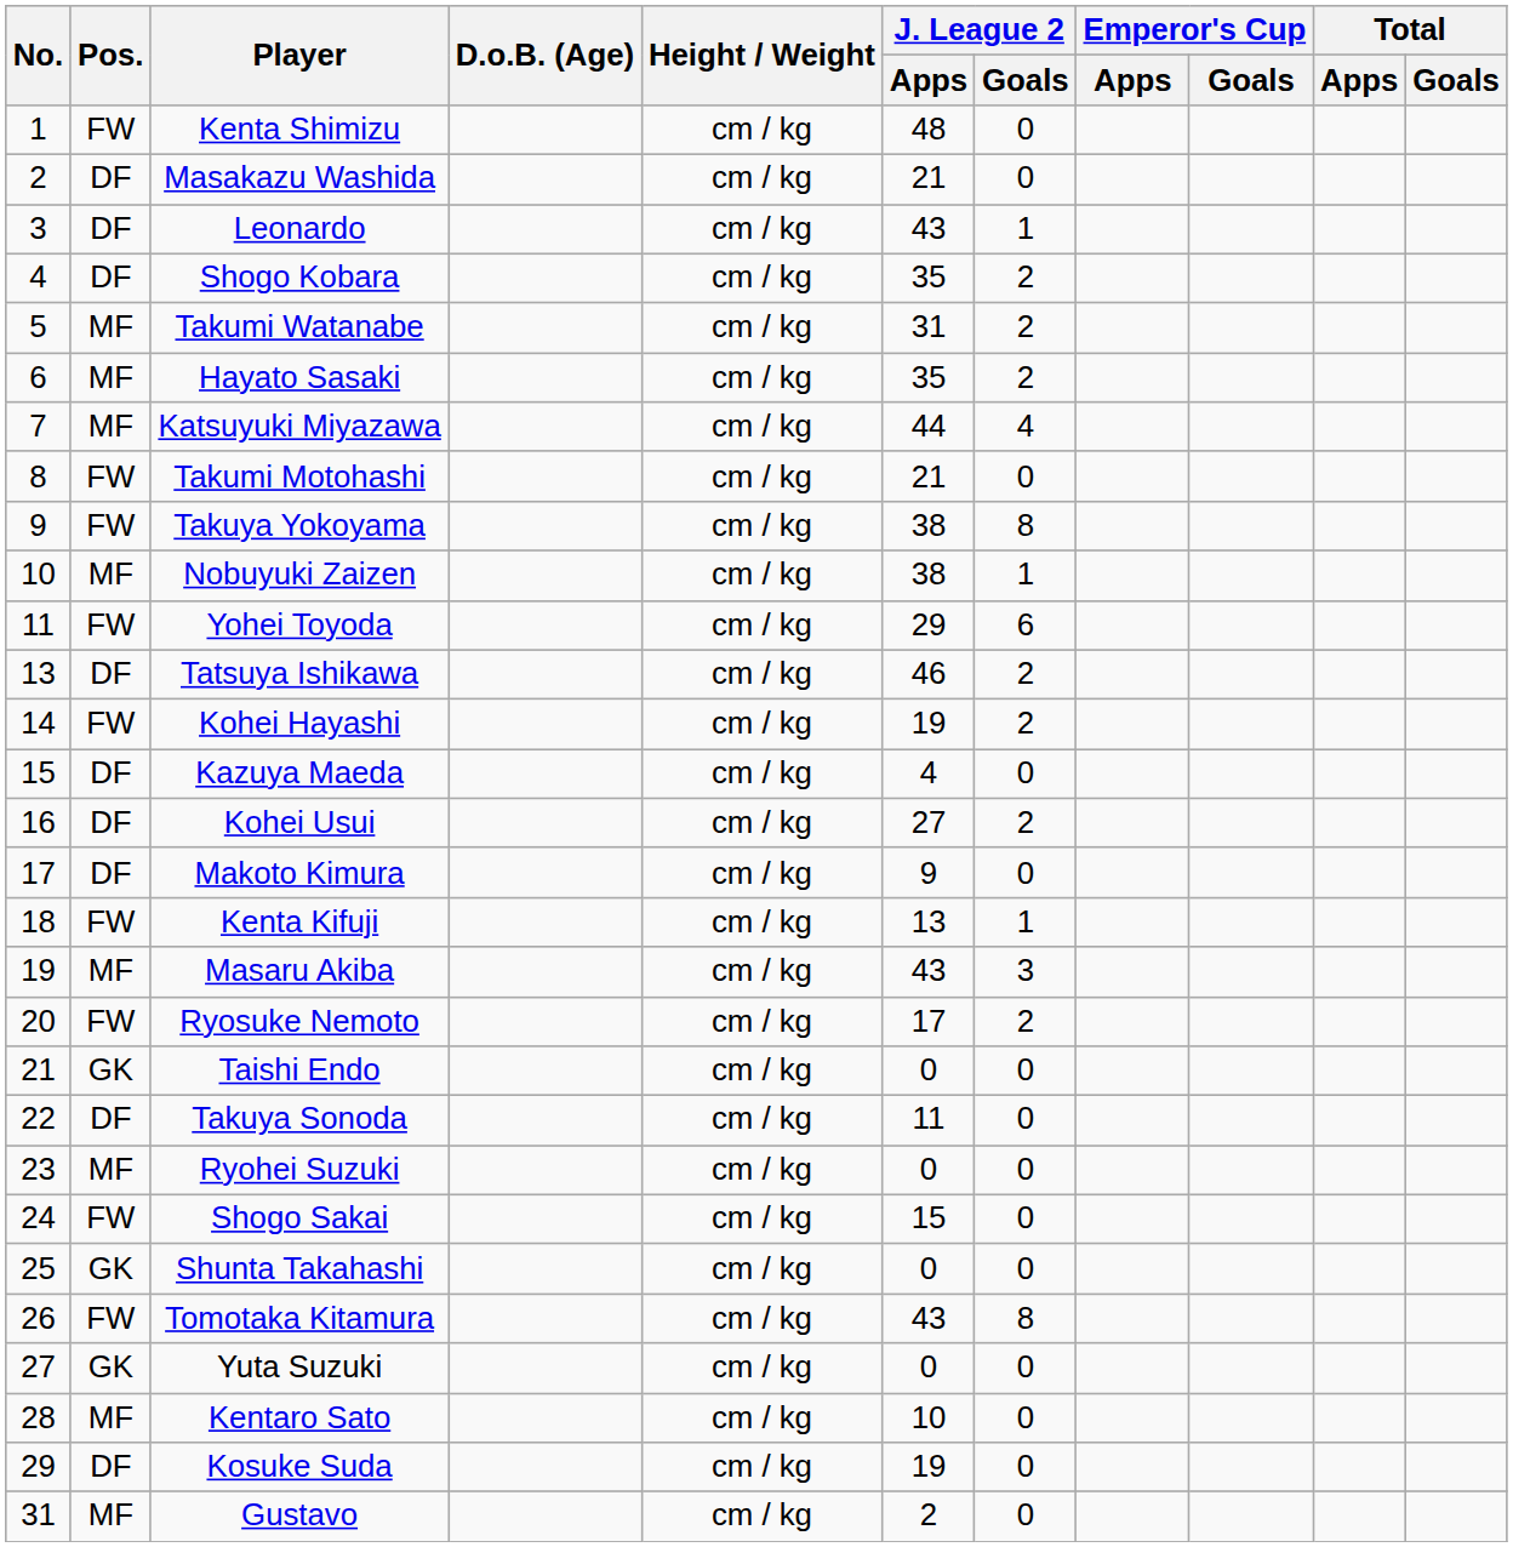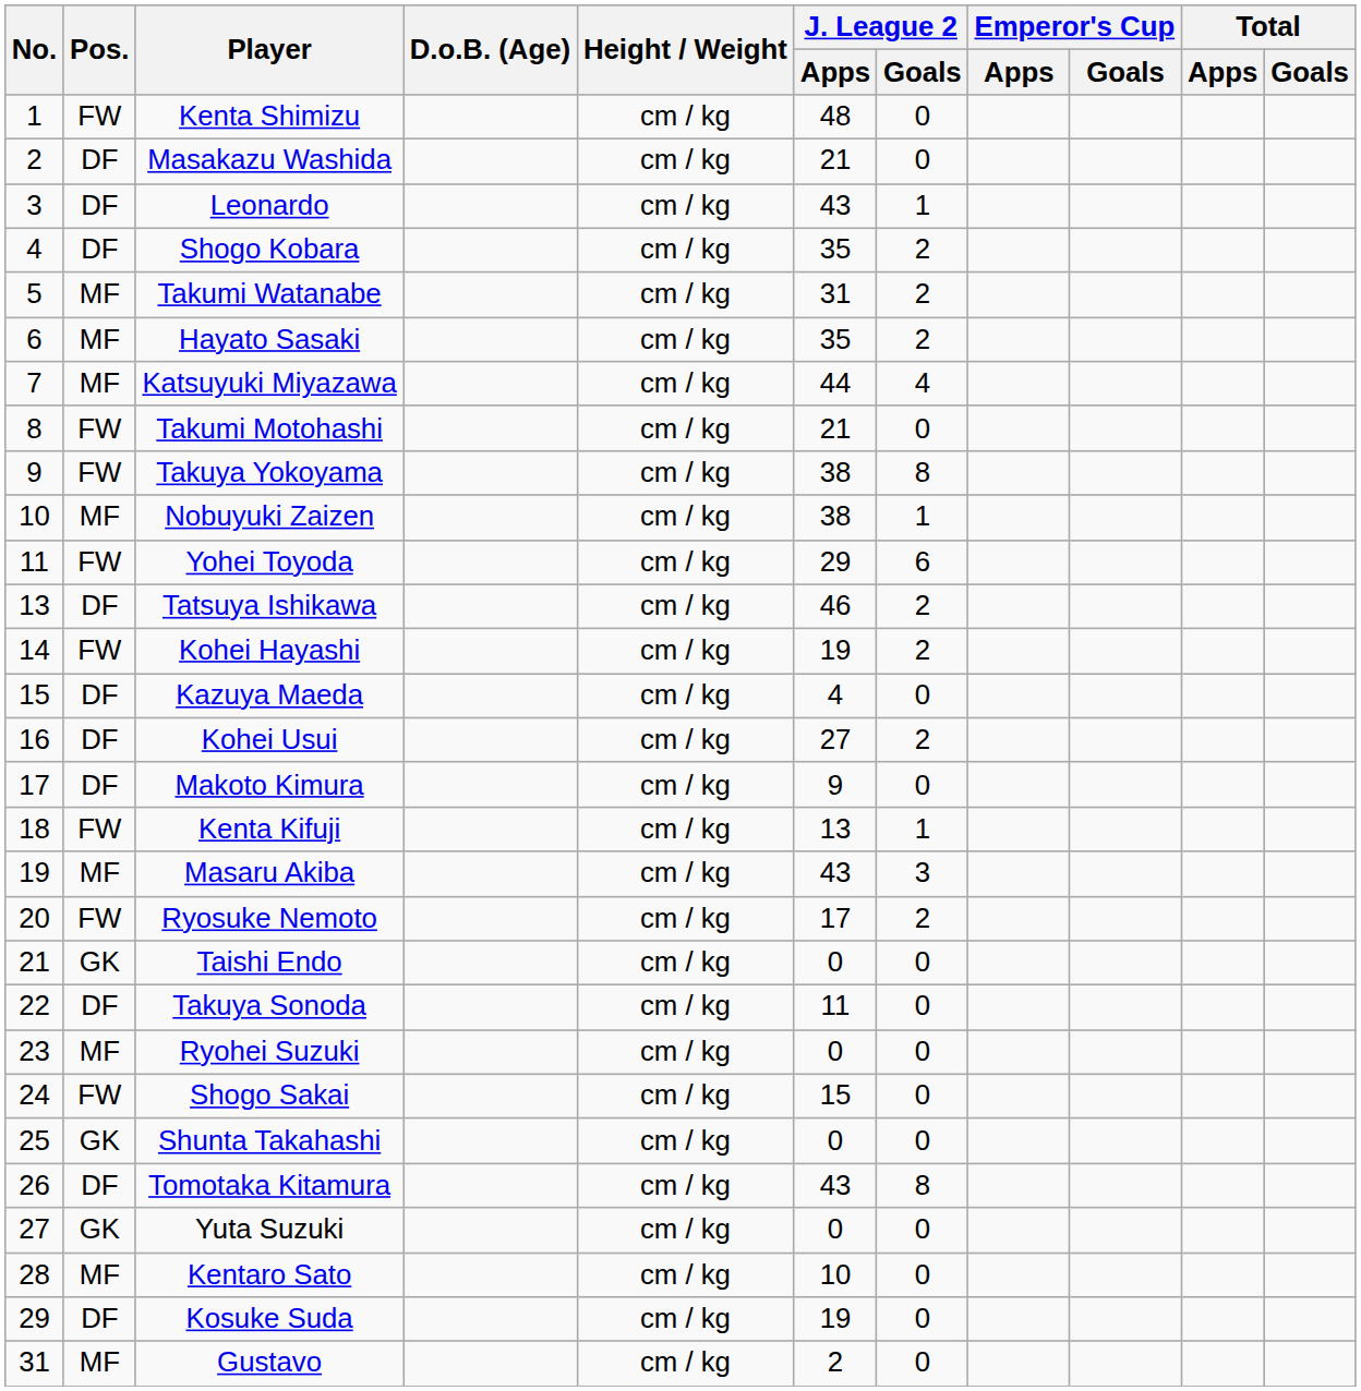 <table class="wikitable" style="text-align:center;">
 <tr>
 <th rowspan="2">No.</th>
 <th rowspan="2">Pos.</th>
 <th rowspan="2">Player</th>
 <th rowspan="2">D.o.B. (Age)</th>
 <th rowspan="2">Height / Weight</th>
 <th colspan="2"><a href='#'>J. League 2</a></th>
 <th colspan="2"><a href='#'>Emperor's Cup</a></th>
 <th colspan="2">Total</th>
 </tr>
 <tr>
 <th>Apps</th>
 <th>Goals</th>
 <th>Apps</th>
 <th>Goals</th>
 <th>Apps</th>
 <th>Goals</th>
 </tr>
 <tr>
 <td>1</td>
 <td>FW</td>
 <td><a href='#'>Kenta Shimizu</a></td>
 <td></td>
 <td>cm / kg</td>
 <td>48</td>
 <td>0</td>
 <td></td>
 <td></td>
 <td></td>
 <td></td>
 </tr>
 <tr>
 <td>2</td>
 <td>DF</td>
 <td><a href='#'>Masakazu Washida</a></td>
 <td></td>
 <td>cm / kg</td>
 <td>21</td>
 <td>0</td>
 <td></td>
 <td></td>
 <td></td>
 <td></td>
 </tr>
 <tr>
 <td>3</td>
 <td>DF</td>
 <td><a href='#'>Leonardo</a></td>
 <td></td>
 <td>cm / kg</td>
 <td>43</td>
 <td>1</td>
 <td></td>
 <td></td>
 <td></td>
 <td></td>
 </tr>
 <tr>
 <td>4</td>
 <td>DF</td>
 <td><a href='#'>Shogo Kobara</a></td>
 <td></td>
 <td>cm / kg</td>
 <td>35</td>
 <td>2</td>
 <td></td>
 <td></td>
 <td></td>
 <td></td>
 </tr>
 <tr>
 <td>5</td>
 <td>MF</td>
 <td><a href='#'>Takumi Watanabe</a></td>
 <td></td>
 <td>cm / kg</td>
 <td>31</td>
 <td>2</td>
 <td></td>
 <td></td>
 <td></td>
 <td></td>
 </tr>
 <tr>
 <td>6</td>
 <td>MF</td>
 <td><a href='#'>Hayato Sasaki</a></td>
 <td></td>
 <td>cm / kg</td>
 <td>35</td>
 <td>2</td>
 <td></td>
 <td></td>
 <td></td>
 <td></td>
 </tr>
 <tr>
 <td>7</td>
 <td>MF</td>
 <td><a href='#'>Katsuyuki Miyazawa</a></td>
 <td></td>
 <td>cm / kg</td>
 <td>44</td>
 <td>4</td>
 <td></td>
 <td></td>
 <td></td>
 <td></td>
 </tr>
 <tr>
 <td>8</td>
 <td>FW</td>
 <td><a href='#'>Takumi Motohashi</a></td>
 <td></td>
 <td>cm / kg</td>
 <td>21</td>
 <td>0</td>
 <td></td>
 <td></td>
 <td></td>
 <td></td>
 </tr>
 <tr>
 <td>9</td>
 <td>FW</td>
 <td><a href='#'>Takuya Yokoyama</a></td>
 <td></td>
 <td>cm / kg</td>
 <td>38</td>
 <td>8</td>
 <td></td>
 <td></td>
 <td></td>
 <td></td>
 </tr>
 <tr>
 <td>10</td>
 <td>MF</td>
 <td><a href='#'>Nobuyuki Zaizen</a></td>
 <td></td>
 <td>cm / kg</td>
 <td>38</td>
 <td>1</td>
 <td></td>
 <td></td>
 <td></td>
 <td></td>
 </tr>
 <tr>
 <td>11</td>
 <td>FW</td>
 <td><a href='#'>Yohei Toyoda</a></td>
 <td></td>
 <td>cm / kg</td>
 <td>29</td>
 <td>6</td>
 <td></td>
 <td></td>
 <td></td>
 <td></td>
 </tr>
 <tr>
 <td>13</td>
 <td>DF</td>
 <td><a href='#'>Tatsuya Ishikawa</a></td>
 <td></td>
 <td>cm / kg</td>
 <td>46</td>
 <td>2</td>
 <td></td>
 <td></td>
 <td></td>
 <td></td>
 </tr>
 <tr>
 <td>14</td>
 <td>FW</td>
 <td><a href='#'>Kohei Hayashi</a></td>
 <td></td>
 <td>cm / kg</td>
 <td>19</td>
 <td>2</td>
 <td></td>
 <td></td>
 <td></td>
 <td></td>
 </tr>
 <tr>
 <td>15</td>
 <td>DF</td>
 <td><a href='#'>Kazuya Maeda</a></td>
 <td></td>
 <td>cm / kg</td>
 <td>4</td>
 <td>0</td>
 <td></td>
 <td></td>
 <td></td>
 <td></td>
 </tr>
 <tr>
 <td>16</td>
 <td>DF</td>
 <td><a href='#'>Kohei Usui</a></td>
 <td></td>
 <td>cm / kg</td>
 <td>27</td>
 <td>2</td>
 <td></td>
 <td></td>
 <td></td>
 <td></td>
 </tr>
 <tr>
 <td>17</td>
 <td>DF</td>
 <td><a href='#'>Makoto Kimura</a></td>
 <td></td>
 <td>cm / kg</td>
 <td>9</td>
 <td>0</td>
 <td></td>
 <td></td>
 <td></td>
 <td></td>
 </tr>
 <tr>
 <td>18</td>
 <td>FW</td>
 <td><a href='#'>Kenta Kifuji</a></td>
 <td></td>
 <td>cm / kg</td>
 <td>13</td>
 <td>1</td>
 <td></td>
 <td></td>
 <td></td>
 <td></td>
 </tr>
 <tr>
 <td>19</td>
 <td>MF</td>
 <td><a href='#'>Masaru Akiba</a></td>
 <td></td>
 <td>cm / kg</td>
 <td>43</td>
 <td>3</td>
 <td></td>
 <td></td>
 <td></td>
 <td></td>
 </tr>
 <tr>
 <td>20</td>
 <td>FW</td>
 <td><a href='#'>Ryosuke Nemoto</a></td>
 <td></td>
 <td>cm / kg</td>
 <td>17</td>
 <td>2</td>
 <td></td>
 <td></td>
 <td></td>
 <td></td>
 </tr>
 <tr>
 <td>21</td>
 <td>GK</td>
 <td><a href='#'>Taishi Endo</a></td>
 <td></td>
 <td>cm / kg</td>
 <td>0</td>
 <td>0</td>
 <td></td>
 <td></td>
 <td></td>
 <td></td>
 </tr>
 <tr>
 <td>22</td>
 <td>DF</td>
 <td><a href='#'>Takuya Sonoda</a></td>
 <td></td>
 <td>cm / kg</td>
 <td>11</td>
 <td>0</td>
 <td></td>
 <td></td>
 <td></td>
 <td></td>
 </tr>
 <tr>
 <td>23</td>
 <td>MF</td>
 <td><a href='#'>Ryohei Suzuki</a></td>
 <td></td>
 <td>cm / kg</td>
 <td>0</td>
 <td>0</td>
 <td></td>
 <td></td>
 <td></td>
 <td></td>
 </tr>
 <tr>
 <td>24</td>
 <td>FW</td>
 <td><a href='#'>Shogo Sakai</a></td>
 <td></td>
 <td>cm / kg</td>
 <td>15</td>
 <td>0</td>
 <td></td>
 <td></td>
 <td></td>
 <td></td>
 </tr>
 <tr>
 <td>25</td>
 <td>GK</td>
 <td><a href='#'>Shunta Takahashi</a></td>
 <td></td>
 <td>cm / kg</td>
 <td>0</td>
 <td>0</td>
 <td></td>
 <td></td>
 <td></td>
 <td></td>
 </tr>
 <tr>
 <td>26</td>
-<td>FW</td>
+<td>DF</td>
 <td><a href='#'>Tomotaka Kitamura</a></td>
 <td></td>
 <td>cm / kg</td>
 <td>43</td>
 <td>8</td>
 <td></td>
 <td></td>
 <td></td>
 <td></td>
 </tr>
 <tr>
 <td>27</td>
 <td>GK</td>
 <td>Yuta Suzuki</td>
 <td></td>
 <td>cm / kg</td>
 <td>0</td>
 <td>0</td>
 <td></td>
 <td></td>
 <td></td>
 <td></td>
 </tr>
 <tr>
 <td>28</td>
 <td>MF</td>
 <td><a href='#'>Kentaro Sato</a></td>
 <td></td>
 <td>cm / kg</td>
 <td>10</td>
 <td>0</td>
 <td></td>
 <td></td>
 <td></td>
 <td></td>
 </tr>
 <tr>
 <td>29</td>
 <td>DF</td>
 <td><a href='#'>Kosuke Suda</a></td>
 <td></td>
 <td>cm / kg</td>
 <td>19</td>
 <td>0</td>
 <td></td>
 <td></td>
 <td></td>
 <td></td>
 </tr>
 <tr>
 <td>31</td>
 <td>MF</td>
 <td><a href='#'>Gustavo</a></td>
 <td></td>
 <td>cm / kg</td>
 <td>2</td>
 <td>0</td>
 <td></td>
 <td></td>
 <td></td>
 <td></td>
 </tr>
 </table>
